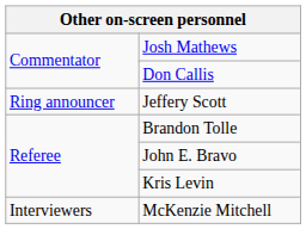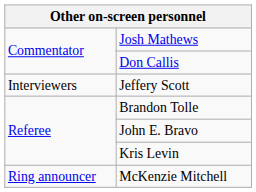 <table align="right" class="wikitable" style="border:1px; font-size:90%; margin-left:1em;">
 <tr>
 <th colspan="2" width="250"><strong>Other on-screen personnel</strong></th>
 </tr>
 <tr>
 <td rowspan=2><a href='#'>Commentator</a></td>
 <td><a href='#'>Josh Mathews</a></td>
 </tr>
 <tr>
 <td><a href='#'>Don Callis</a></td>
 </tr>
 <tr>
-<td><a href='#'>Ring announcer</a></td>
+<td rowspan=1>Interviewers</td>
 <td>Jeffery Scott</td>
 </tr>
 <tr>
 <td rowspan=3><a href='#'>Referee</a></td>
 <td>Brandon Tolle</td>
 </tr>
 <tr>
 <td>John E. Bravo</td>
 </tr>
 <tr>
 <td>Kris Levin</td>
 </tr>
 <tr>
-<td rowspan=1>Interviewers</td>
+<td><a href='#'>Ring announcer</a></td>
 <td>McKenzie Mitchell</td>
 </tr>
 <tr>
 </tr>
 </table>
